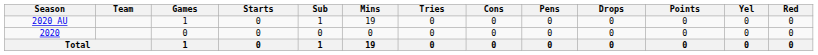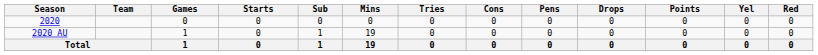 <table class="wikitable" style="text-align:center; line-height:90%; font-size:95%; width:60%;">
 <tr>
 <th>Season</th>
 <th>Team</th>
 <th>Games</th>
 <th>Starts</th>
 <th>Sub</th>
 <th>Mins</th>
 <th>Tries</th>
 <th>Cons</th>
 <th>Pens</th>
 <th>Drops</th>
 <th>Points</th>
 <th>Yel</th>
 <th>Red</th>
 </tr>
 <tr>
-<td><a href='#'>2020 AU</a></td>
+<td><a href='#'>2020</a></td>
 <td></td>
-<td>1</td>
 <td>0</td>
-<td>1</td>
-<td>19</td>
+<td>0</td>
+<td>0</td>
+<td>0</td>
 <td>0</td>
 <td>0</td>
 <td>0</td>
 <td>0</td>
 <td>0</td>
 <td>0</td>
 <td>0</td>
 </tr>
 <tr>
-<td><a href='#'>2020</a></td>
+<td><a href='#'>2020 AU</a></td>
 <td></td>
+<td>1</td>
 <td>0</td>
-<td>0</td>
-<td>0</td>
-<td>0</td>
+<td>1</td>
+<td>19</td>
 <td>0</td>
 <td>0</td>
 <td>0</td>
 <td>0</td>
 <td>0</td>
 <td>0</td>
 <td>0</td>
 </tr>
 <tr>
 <th colspan="2">Total</th>
 <th>1</th>
 <th>0</th>
 <th>1</th>
 <th>19</th>
 <th>0</th>
 <th>0</th>
 <th>0</th>
 <th>0</th>
 <th>0</th>
 <th>0</th>
 <th>0</th>
 </tr>
 </table>
